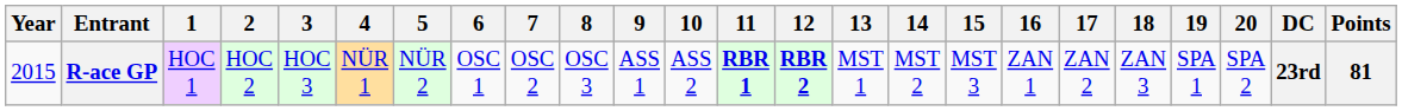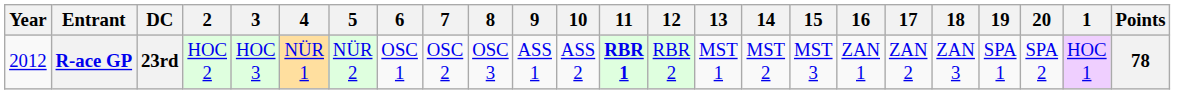 <table class="wikitable" style="text-align:center; font-size:85%">
 <tr>
 <th>Year</th>
 <th>Entrant</th>
-<th>1</th>
+<th>DC</th>
 <th>2</th>
 <th>3</th>
 <th>4</th>
 <th>5</th>
 <th>6</th>
 <th>7</th>
 <th>8</th>
 <th>9</th>
 <th>10</th>
 <th>11</th>
 <th>12</th>
 <th>13</th>
 <th>14</th>
 <th>15</th>
 <th>16</th>
 <th>17</th>
 <th>18</th>
 <th>19</th>
 <th>20</th>
-<th>DC</th>
+<th>1</th>
 <th>Points</th>
 </tr>
 <tr>
-<td><a href='#'>2015</a></td>
+<td><a href='#'>2012</a></td>
 <th><a href='#'>R-ace GP</a></th>
-<td style="background:#efcfff;"><a href='#'>HOC<br>1</a><br></td>
+<th>23rd</th>
 <td style="background:#dfffdf;"><a href='#'>HOC<br>2</a><br></td>
 <td style="background:#dfffdf;"><a href='#'>HOC<br>3</a><br></td>
 <td style="background:#ffdf9f;"><a href='#'>NÜR<br>1</a><br></td>
 <td style="background:#dfffdf;"><a href='#'>NÜR<br>2</a><br></td>
 <td style="background:#;"><a href='#'>OSC<br>1</a><br></td>
 <td style="background:#;"><a href='#'>OSC<br>2</a><br></td>
 <td style="background:#;"><a href='#'>OSC<br>3</a><br></td>
 <td style="background:#;"><a href='#'>ASS<br>1</a><br></td>
 <td style="background:#;"><a href='#'>ASS<br>2</a><br></td>
 <td style="background:#dfffdf;"><strong><a href='#'>RBR<br>1</a><br></strong></td>
-<td style="background:#dfffdf;"><strong><a href='#'>RBR<br>2</a><br></strong></td>
+<td style="background:#dfffdf;"><a href='#'>RBR<br>2</a><br></td>
 <td style="background:#;"><a href='#'>MST<br>1</a><br></td>
 <td style="background:#;"><a href='#'>MST<br>2</a><br></td>
 <td style="background:#;"><a href='#'>MST<br>3</a><br></td>
 <td style="background:#;"><a href='#'>ZAN<br>1</a><br></td>
 <td style="background:#;"><a href='#'>ZAN<br>2</a><br></td>
 <td style="background:#;"><a href='#'>ZAN<br>3</a><br></td>
 <td style="background:#;"><a href='#'>SPA<br>1</a><br></td>
 <td style="background:#;"><a href='#'>SPA<br>2</a><br></td>
-<th>23rd</th>
-<th>81</th>
+<td style="background:#efcfff;"><a href='#'>HOC<br>1</a><br></td>
+<th>78</th>
 </tr>
 </table>
